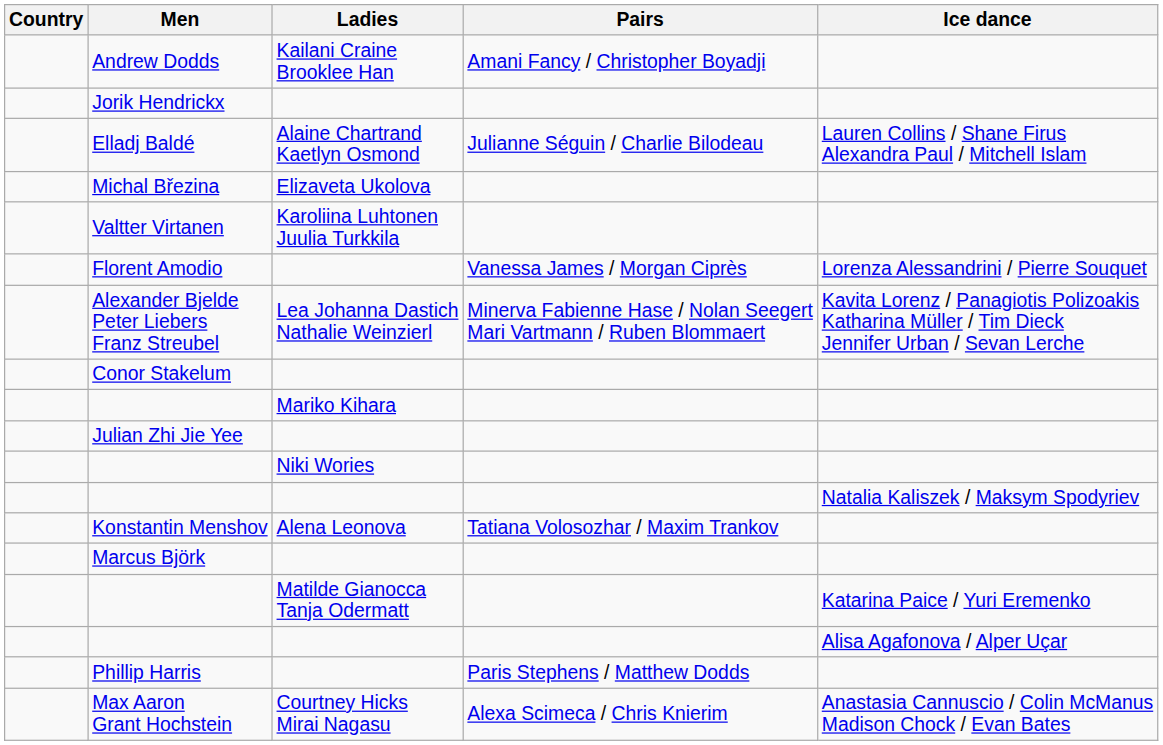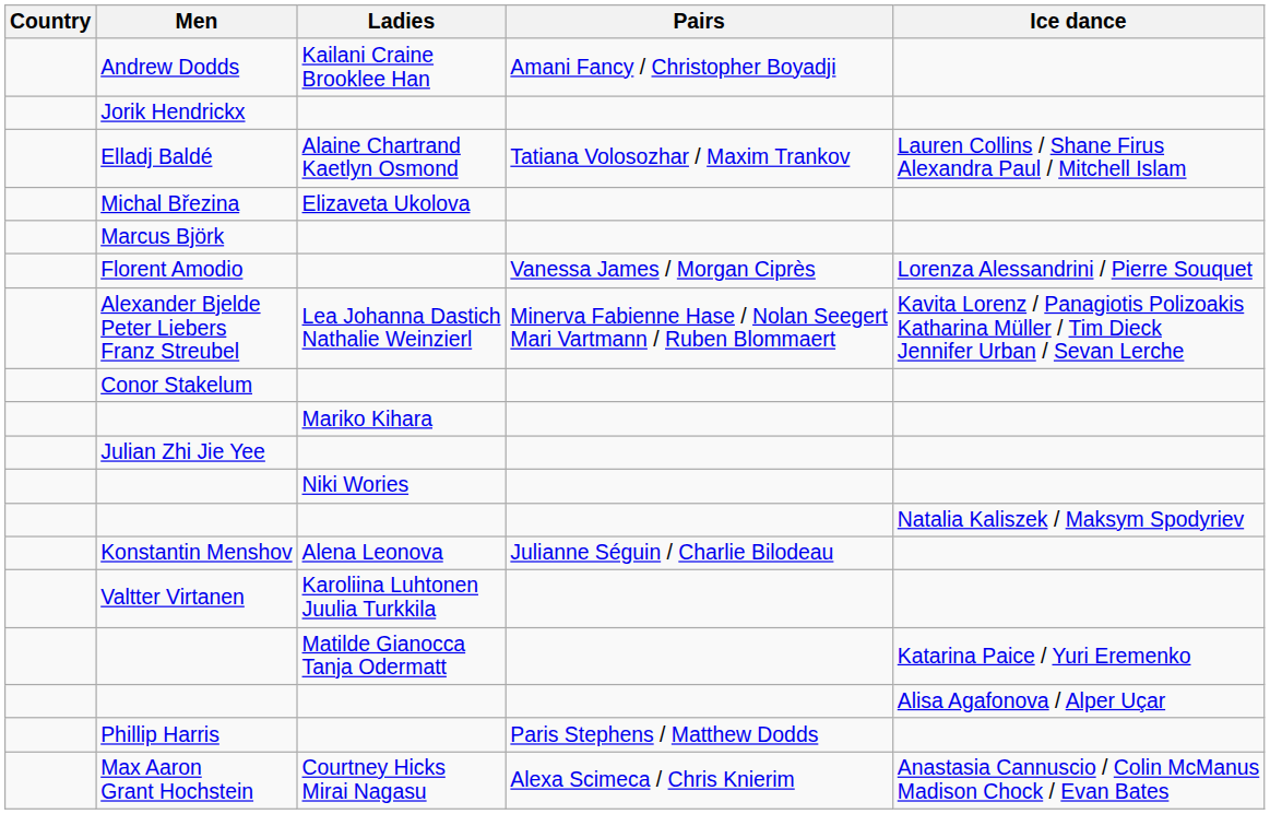 <table class="wikitable">
 <tr>
 <th>Country</th>
 <th>Men</th>
 <th>Ladies</th>
 <th>Pairs</th>
 <th>Ice dance</th>
 </tr>
 <tr>
 <td></td>
 <td><a href='#'>Andrew Dodds</a></td>
 <td><a href='#'>Kailani Craine</a> <br> <a href='#'>Brooklee Han</a></td>
 <td><a href='#'>Amani Fancy</a> / <a href='#'>Christopher Boyadji</a></td>
 <td></td>
 </tr>
 <tr>
 <td></td>
 <td><a href='#'>Jorik Hendrickx</a></td>
 <td></td>
 <td></td>
 <td></td>
 </tr>
 <tr>
 <td></td>
 <td><a href='#'>Elladj Baldé</a></td>
 <td><a href='#'>Alaine Chartrand</a> <br> <a href='#'>Kaetlyn Osmond</a></td>
-<td><a href='#'>Julianne Séguin</a> / <a href='#'>Charlie Bilodeau</a></td>
+<td><a href='#'>Tatiana Volosozhar</a> / <a href='#'>Maxim Trankov</a></td>
 <td><a href='#'>Lauren Collins</a> / <a href='#'>Shane Firus</a> <br> <a href='#'>Alexandra Paul</a> / <a href='#'>Mitchell Islam</a></td>
 </tr>
 <tr>
 <td></td>
 <td><a href='#'>Michal Březina</a></td>
 <td><a href='#'>Elizaveta Ukolova</a></td>
 <td></td>
 <td></td>
 </tr>
 <tr>
 <td></td>
-<td><a href='#'>Valtter Virtanen</a></td>
-<td><a href='#'>Karoliina Luhtonen</a> <br> <a href='#'>Juulia Turkkila</a></td>
+<td><a href='#'>Marcus Björk</a></td>
+<td></td>
 <td></td>
 <td></td>
 </tr>
 <tr>
 <td></td>
 <td><a href='#'>Florent Amodio</a></td>
 <td></td>
 <td><a href='#'>Vanessa James</a> / <a href='#'>Morgan Ciprès</a></td>
 <td><a href='#'>Lorenza Alessandrini</a> / <a href='#'>Pierre Souquet</a></td>
 </tr>
 <tr>
 <td></td>
 <td><a href='#'>Alexander Bjelde</a> <br> <a href='#'>Peter Liebers</a> <br> <a href='#'>Franz Streubel</a></td>
 <td><a href='#'>Lea Johanna Dastich</a> <br> <a href='#'>Nathalie Weinzierl</a></td>
 <td><a href='#'>Minerva Fabienne Hase</a> / <a href='#'>Nolan Seegert</a> <br> <a href='#'>Mari Vartmann</a> / <a href='#'>Ruben Blommaert</a></td>
 <td><a href='#'>Kavita Lorenz</a> / <a href='#'>Panagiotis Polizoakis</a> <br> <a href='#'>Katharina Müller</a> / <a href='#'>Tim Dieck</a> <br> <a href='#'>Jennifer Urban</a> / <a href='#'>Sevan Lerche</a></td>
 </tr>
 <tr>
 <td></td>
 <td><a href='#'>Conor Stakelum</a></td>
 <td></td>
 <td></td>
 <td></td>
 </tr>
 <tr>
 <td></td>
 <td></td>
 <td><a href='#'>Mariko Kihara</a></td>
 <td></td>
 <td></td>
 </tr>
 <tr>
 <td></td>
 <td><a href='#'>Julian Zhi Jie Yee</a></td>
 <td></td>
 <td></td>
 <td></td>
 </tr>
 <tr>
 <td></td>
 <td></td>
 <td><a href='#'>Niki Wories</a></td>
 <td></td>
 <td></td>
 </tr>
 <tr>
 <td></td>
 <td></td>
 <td></td>
 <td></td>
 <td><a href='#'>Natalia Kaliszek</a> / <a href='#'>Maksym Spodyriev</a></td>
 </tr>
 <tr>
 <td></td>
 <td><a href='#'>Konstantin Menshov</a></td>
 <td><a href='#'>Alena Leonova</a></td>
-<td><a href='#'>Tatiana Volosozhar</a> / <a href='#'>Maxim Trankov</a></td>
+<td><a href='#'>Julianne Séguin</a> / <a href='#'>Charlie Bilodeau</a></td>
 <td></td>
 </tr>
 <tr>
 <td></td>
-<td><a href='#'>Marcus Björk</a></td>
-<td></td>
+<td><a href='#'>Valtter Virtanen</a></td>
+<td><a href='#'>Karoliina Luhtonen</a> <br> <a href='#'>Juulia Turkkila</a></td>
 <td></td>
 <td></td>
 </tr>
 <tr>
 <td></td>
 <td></td>
 <td><a href='#'>Matilde Gianocca</a> <br> <a href='#'>Tanja Odermatt</a></td>
 <td></td>
 <td><a href='#'>Katarina Paice</a> / <a href='#'>Yuri Eremenko</a></td>
 </tr>
 <tr>
 <td></td>
 <td></td>
 <td></td>
 <td></td>
 <td><a href='#'>Alisa Agafonova</a> / <a href='#'>Alper Uçar</a></td>
 </tr>
 <tr>
 <td></td>
 <td><a href='#'>Phillip Harris</a></td>
 <td></td>
 <td><a href='#'>Paris Stephens</a> / <a href='#'>Matthew Dodds</a></td>
 <td></td>
 </tr>
 <tr>
 <td></td>
 <td><a href='#'>Max Aaron</a> <br> <a href='#'>Grant Hochstein</a></td>
 <td><a href='#'>Courtney Hicks</a> <br> <a href='#'>Mirai Nagasu</a></td>
 <td><a href='#'>Alexa Scimeca</a> / <a href='#'>Chris Knierim</a></td>
 <td><a href='#'>Anastasia Cannuscio</a> / <a href='#'>Colin McManus</a> <br> <a href='#'>Madison Chock</a> / <a href='#'>Evan Bates</a></td>
 </tr>
 </table>
